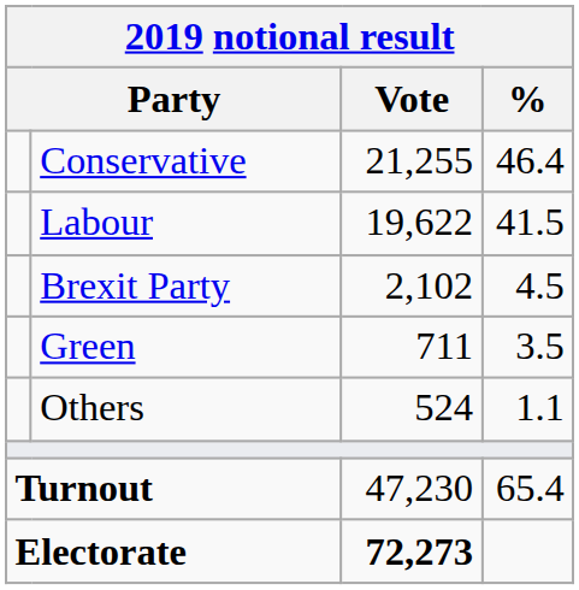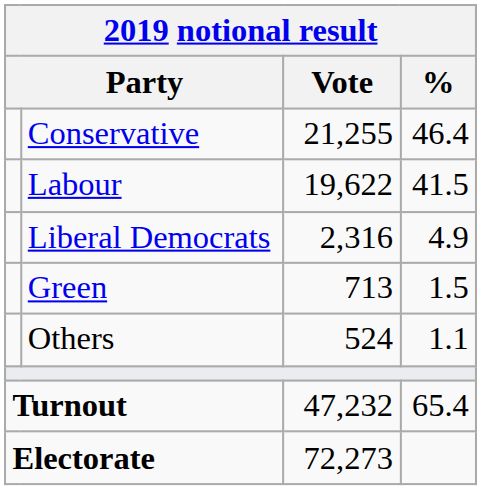 <table class="wikitable">
 <tr>
 <th colspan="4"><a href='#'>2019</a> <a href='#'>notional result</a></th>
 </tr>
 <tr>
 <th bgcolor="#DDDDFF" width="130px" colspan="2">Party</th>
 <th bgcolor="#DDDDFF" width="50px">Vote</th>
 <th bgcolor="#DDDDFF" width="30px">%</th>
 </tr>
 <tr>
 <td></td>
 <td><a href='#'>Conservative</a></td>
 <td align=right>21,255</td>
 <td align=right>46.4</td>
 </tr>
 <tr>
 <td></td>
 <td><a href='#'>Labour</a></td>
 <td align=right>19,622</td>
 <td align=right>41.5</td>
 </tr>
 <tr>
 <td></td>
-<td><a href='#'>Brexit Party</a></td>
-<td align=right>2,102</td>
-<td align=right>4.5</td>
+<td><a href='#'>Liberal Democrats</a></td>
+<td align=right>2,316</td>
+<td align=right>4.9</td>
 </tr>
 <tr>
 <td></td>
 <td><a href='#'>Green</a></td>
-<td align=right>711</td>
-<td align=right>3.5</td>
+<td align=right>713</td>
+<td align=right>1.5</td>
 </tr>
 <tr>
 <td></td>
 <td>Others</td>
 <td align=right>524</td>
 <td align=right>1.1</td>
 </tr>
 <tr>
 <td colspan="4" bgcolor="#EAECF0"></td>
 </tr>
 <tr>
 <td colspan="2"><strong>Turnout</strong></td>
-<td align=right>47,230</td>
+<td align=right>47,232</td>
 <td align=right>65.4</td>
 </tr>
 <tr>
 <td colspan="2"><strong>Electorate</strong></td>
-<td align=right><strong>72,273</strong></td>
+<td align=right>72,273</td>
 </tr>
 </table>
